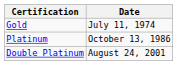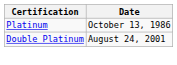 <table class="wikitable">
 <tr>
 <th>Certification</th>
 <th>Date</th>
-</tr>
-<tr>
-<td><a href='#'>Gold</a></td>
-<td>July 11, 1974</td>
 </tr>
 <tr>
 <td><a href='#'>Platinum</a></td>
 <td>October 13, 1986</td>
 </tr>
 <tr>
 <td><a href='#'>Double Platinum</a></td>
 <td>August 24, 2001</td>
 </tr>
 </table>
